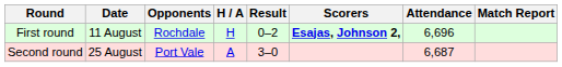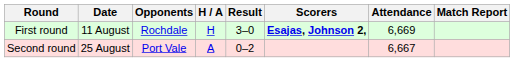 <table class="wikitable" border="2" cellpadding="4" style="border-collapse:collapse; text-align:center;">
 <tr>
 <th>Round</th>
 <th>Date</th>
 <th>Opponents</th>
 <th>H / A</th>
 <th>Result</th>
 <th>Scorers</th>
 <th>Attendance</th>
 <th>Match Report</th>
 </tr>
 <tr bgcolor="#ddffdd">
 <td>First round</td>
 <td>11 August</td>
 <td><a href='#'>Rochdale</a></td>
 <td><a href='#'>H</a></td>
-<td>0–2</td>
+<td>3–0</td>
 <td><strong><a href='#'>Esajas</a>, <a href='#'>Johnson</a> 2,</strong></td>
-<td>6,696</td>
+<td>6,669</td>
 <td></td>
 </tr>
 <tr bgcolor="#ffdddd">
 <td>Second round</td>
 <td>25 August</td>
 <td><a href='#'>Port Vale</a></td>
 <td><a href='#'>A</a></td>
-<td>3–0</td>
+<td>0–2</td>
 <td></td>
-<td>6,687</td>
+<td>6,667</td>
 <td></td>
 </tr>
 </table>
